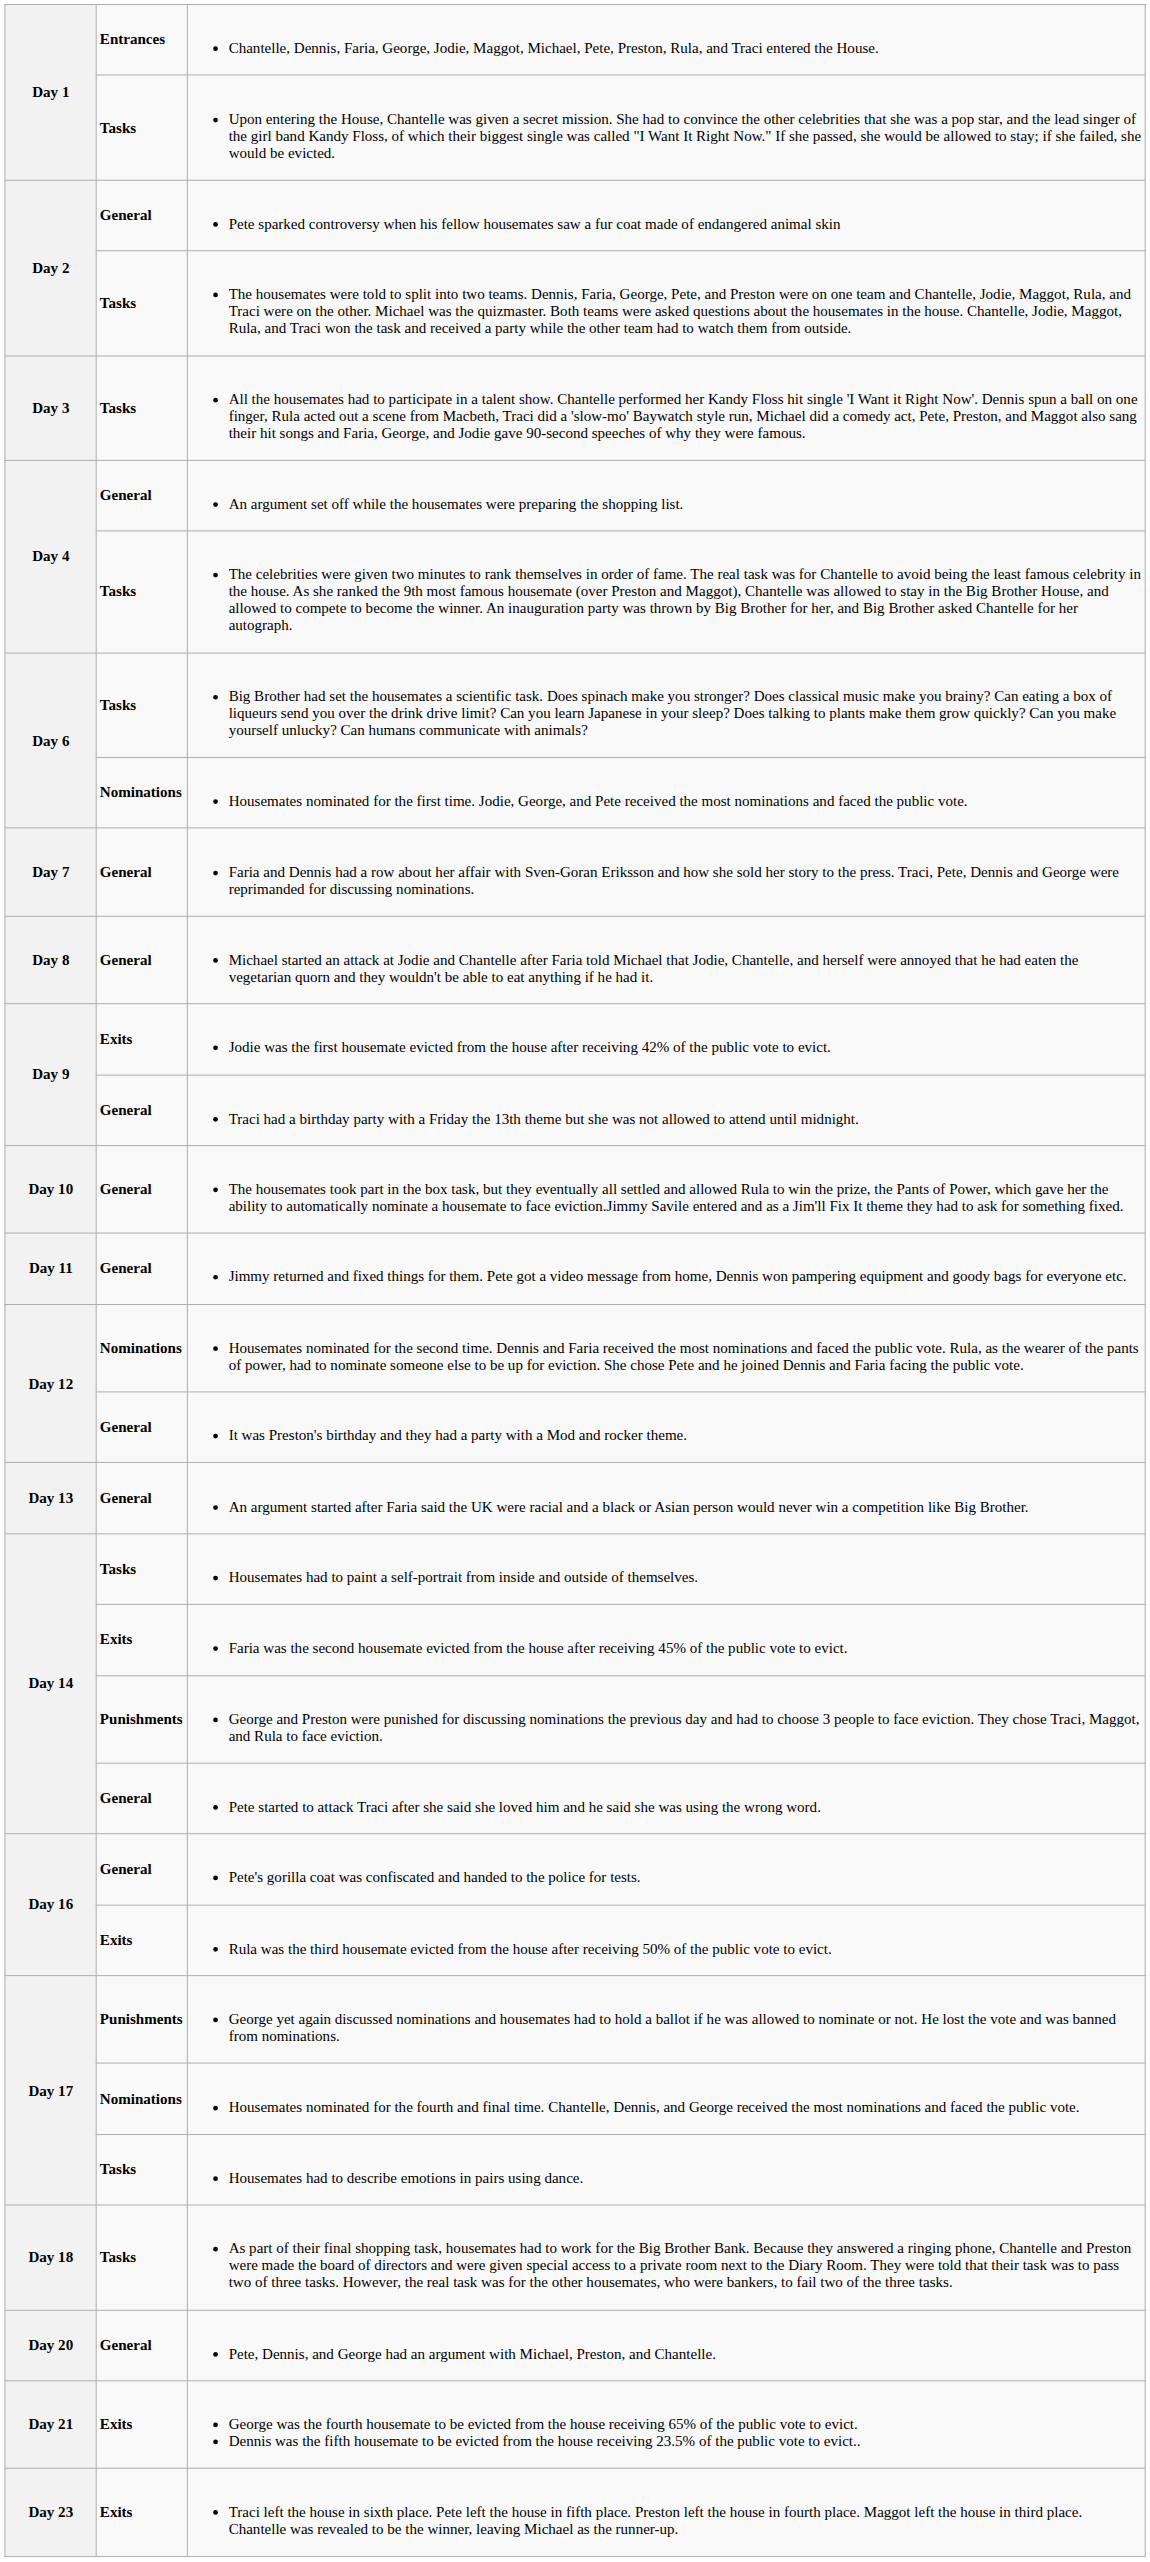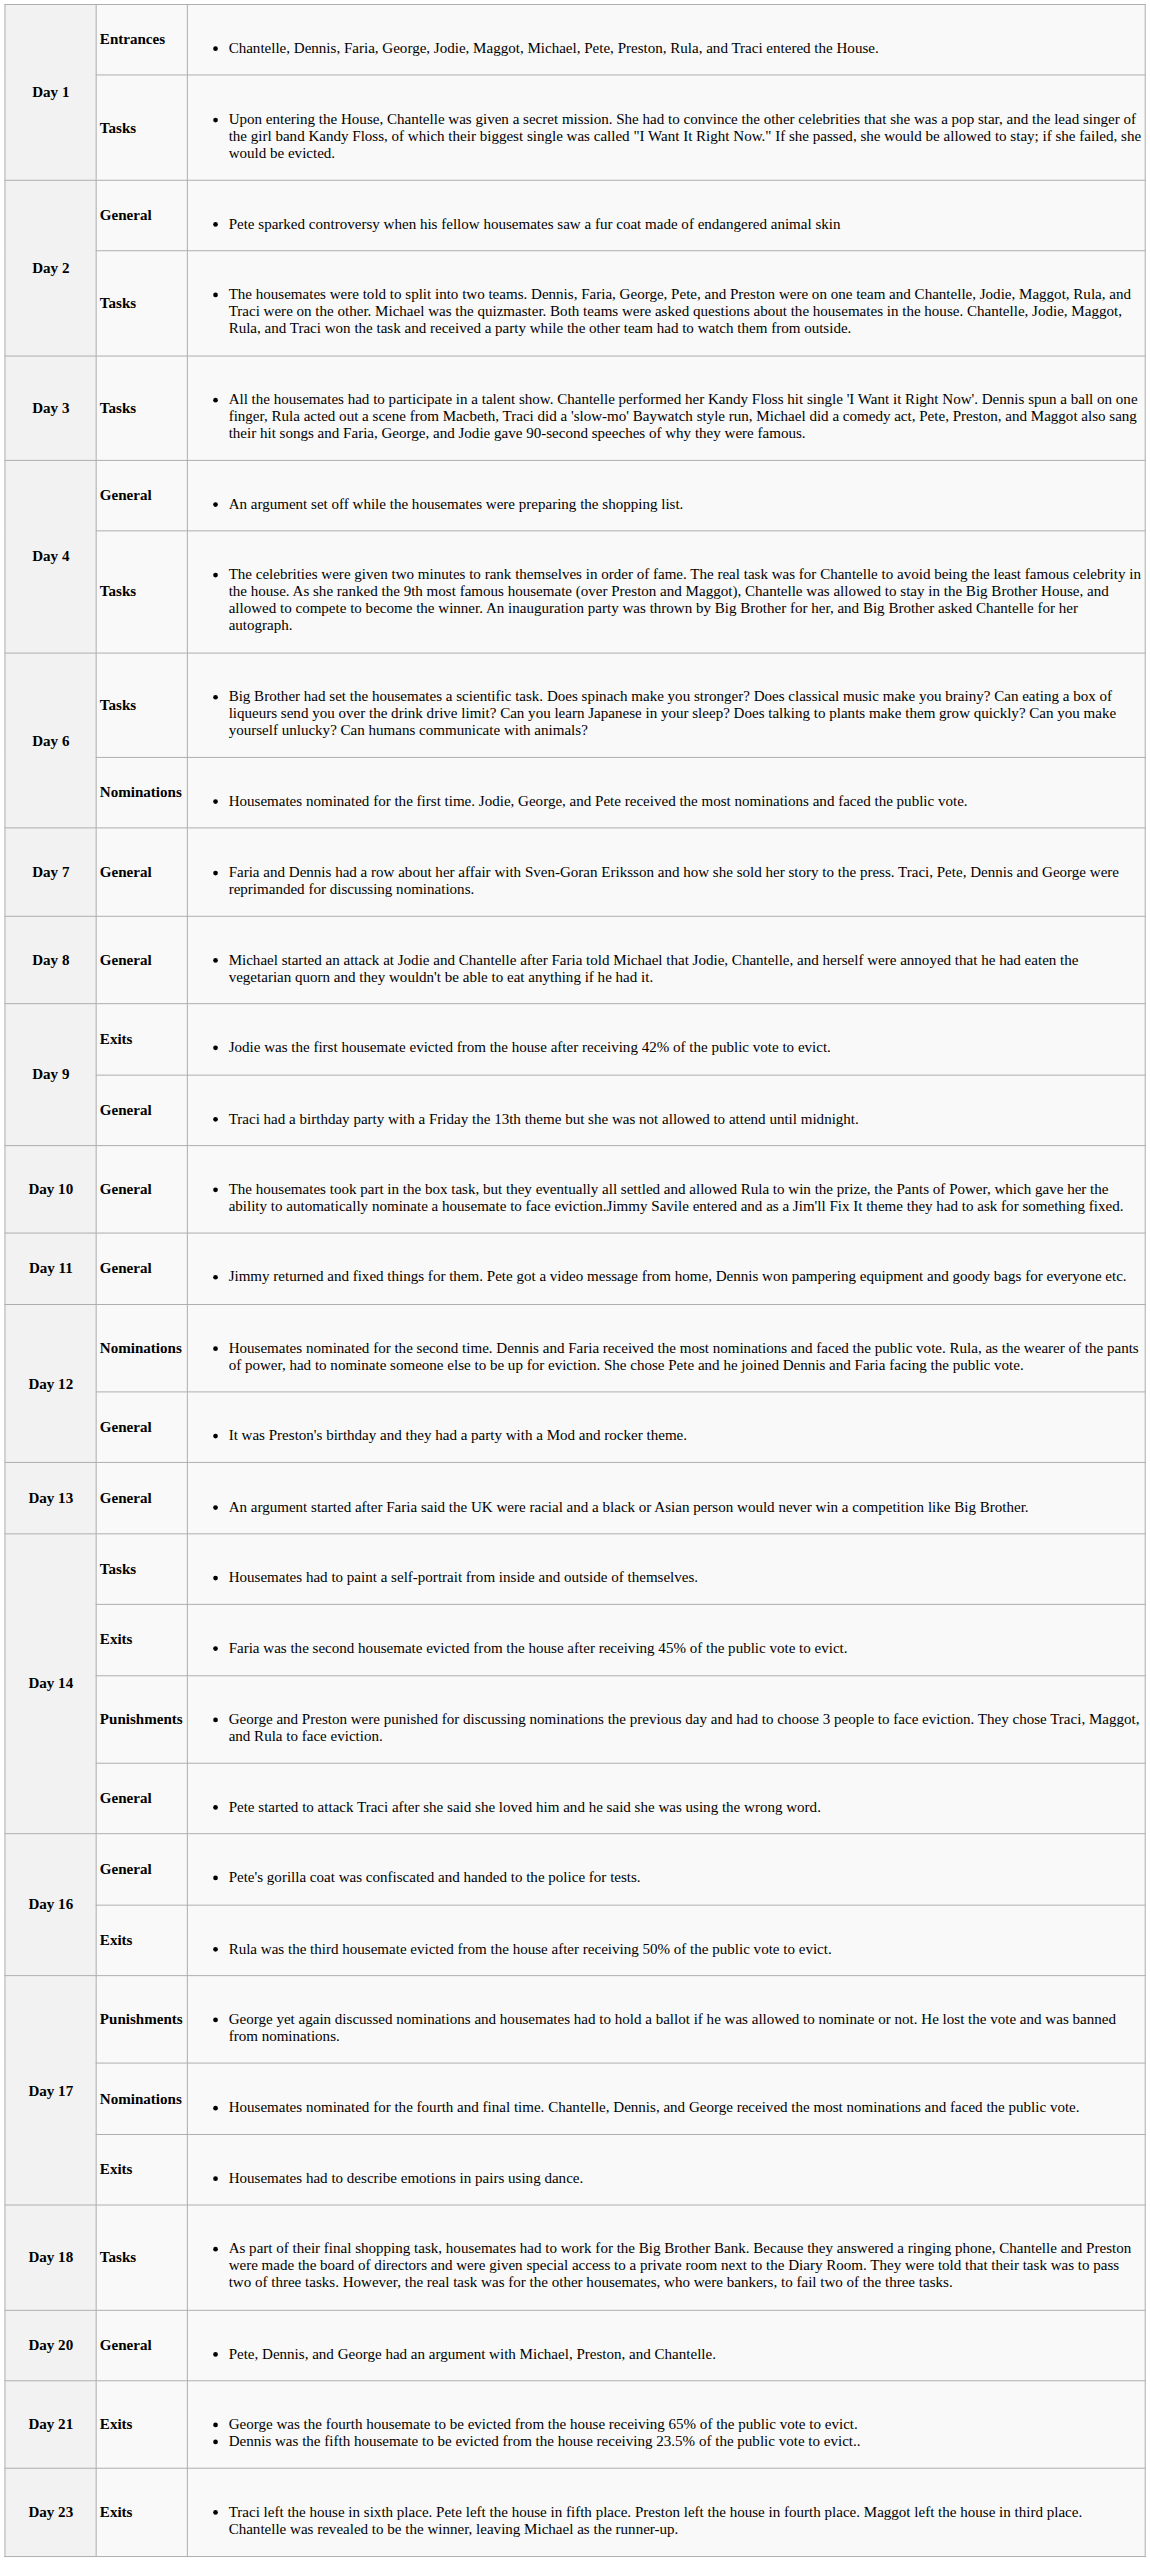 <table class="wikitable" style="width: 96%; margin-left: auto; margin-right: auto;">
 <tr>
 <th rowspan=2 style="width: 8%;">Day 1</th>
 <td style="width: 8%;"><strong>Entrances</strong></td>
 <td><br><ul><li>Chantelle, Dennis, Faria, George, Jodie, Maggot, Michael, Pete, Preston, Rula, and Traci entered the House.</li></ul></td>
 </tr>
 <tr>
 <td><strong>Tasks</strong></td>
 <td><br><ul><li>Upon entering the House, Chantelle was given a secret mission. She had to convince the other celebrities that she was a pop star, and the lead singer of the girl band Kandy Floss, of which their biggest single was called "I Want It Right Now." If she passed, she would be allowed to stay; if she failed, she would be evicted.</li></ul></td>
 </tr>
 <tr>
 <th rowspan=2>Day 2</th>
 <td><strong>General</strong></td>
 <td><br><ul><li>Pete sparked controversy when his fellow housemates saw a fur coat made of endangered animal skin</li></ul></td>
 </tr>
 <tr>
 <td><strong>Tasks</strong></td>
 <td><br><ul><li>The housemates were told to split into two teams. Dennis, Faria, George, Pete, and Preston were on one team and Chantelle, Jodie, Maggot, Rula, and Traci were on the other. Michael was the quizmaster. Both teams were asked questions about the housemates in the house. Chantelle, Jodie, Maggot, Rula, and Traci won the task and received a party while the other team had to watch them from outside.</li></ul></td>
 </tr>
 <tr>
 <th>Day 3</th>
 <td><strong>Tasks</strong></td>
 <td><br><ul><li>All the housemates had to participate in a talent show. Chantelle performed her Kandy Floss hit single 'I Want it Right Now'. Dennis spun a ball on one finger, Rula acted out a scene from Macbeth, Traci did a 'slow-mo' Baywatch style run, Michael did a comedy act, Pete, Preston, and Maggot also sang their hit songs and Faria, George, and Jodie gave 90-second speeches of why they were famous.</li></ul></td>
 </tr>
 <tr>
 <th rowspan=2>Day 4</th>
 <td><strong>General</strong></td>
 <td><br><ul><li>An argument set off while the housemates were preparing the shopping list.</li></ul></td>
 </tr>
 <tr>
 <td><strong>Tasks</strong></td>
 <td><br><ul><li>The celebrities were given two minutes to rank themselves in order of fame. The real task was for Chantelle to avoid being the least famous celebrity in the house. As she ranked the 9th most famous housemate (over Preston and Maggot), Chantelle was allowed to stay in the Big Brother House, and allowed to compete to become the winner. An inauguration party was thrown by Big Brother for her, and Big Brother asked Chantelle for her autograph.</li></ul></td>
 </tr>
 <tr>
 <th rowspan=2>Day 6</th>
 <td><strong>Tasks</strong></td>
 <td><br><ul><li>Big Brother had set the housemates a scientific task. Does spinach make you stronger? Does classical music make you brainy? Can eating a box of liqueurs send you over the drink drive limit? Can you learn Japanese in your sleep? Does talking to plants make them grow quickly? Can you make yourself unlucky? Can humans communicate with animals?</li></ul></td>
 </tr>
 <tr>
 <td><strong>Nominations</strong></td>
 <td><br><ul><li>Housemates nominated for the first time. Jodie, George, and Pete received the most nominations and faced the public vote.</li></ul></td>
 </tr>
 <tr>
 <th>Day 7</th>
 <td><strong>General</strong></td>
 <td><br><ul><li>Faria and Dennis had a row about her affair with Sven-Goran Eriksson and how she sold her story to the press. Traci, Pete, Dennis and George were reprimanded for discussing nominations.</li></ul></td>
 </tr>
 <tr>
 <th>Day 8</th>
 <td><strong>General</strong></td>
 <td><br><ul><li>Michael started an attack at Jodie and Chantelle after Faria told Michael that Jodie, Chantelle, and herself were annoyed that he had eaten the vegetarian quorn and they wouldn't be able to eat anything if he had it.</li></ul></td>
 </tr>
 <tr>
 <th rowspan=2>Day 9</th>
 <td><strong>Exits</strong></td>
 <td><br><ul><li>Jodie was the first housemate evicted from the house after receiving 42% of the public vote to evict.</li></ul></td>
 </tr>
 <tr>
 <td><strong>General</strong></td>
 <td><br><ul><li>Traci had a birthday party with a Friday the 13th theme but she was not allowed to attend until midnight.</li></ul></td>
 </tr>
 <tr>
 <th>Day 10</th>
 <td><strong>General</strong></td>
 <td><br><ul><li>The housemates took part in the box task, but they eventually all settled and allowed Rula to win the prize, the Pants of Power, which gave her the ability to automatically nominate a housemate to face eviction.Jimmy Savile entered and as a Jim'll Fix It theme they had to ask for something fixed.</li></ul></td>
 </tr>
 <tr>
 <th>Day 11</th>
 <td><strong>General</strong></td>
 <td><br><ul><li>Jimmy returned and fixed things for them. Pete got a video message from home, Dennis won pampering equipment and goody bags for everyone etc.</li></ul></td>
 </tr>
 <tr>
 <th rowspan=2>Day 12</th>
 <td><strong>Nominations</strong></td>
 <td><br><ul><li>Housemates nominated for the second time. Dennis and Faria received the most nominations and faced the public vote. Rula, as the wearer of the pants of power, had to nominate someone else to be up for eviction. She chose Pete and he joined Dennis and Faria facing the public vote.</li></ul></td>
 </tr>
 <tr>
 <td><strong>General</strong></td>
 <td><br><ul><li>It was Preston's birthday and they had a party with a Mod and rocker theme.</li></ul></td>
 </tr>
 <tr>
 <th>Day 13</th>
 <td><strong>General</strong></td>
 <td><br><ul><li>An argument started after Faria said the UK were racial and a black or Asian person would never win a competition like Big Brother.</li></ul></td>
 </tr>
 <tr>
 <th rowspan=4>Day 14</th>
 <td><strong>Tasks</strong></td>
 <td><br><ul><li>Housemates had to paint a self-portrait from inside and outside of themselves.</li></ul></td>
 </tr>
 <tr>
 <td><strong>Exits</strong></td>
 <td><br><ul><li>Faria was the second housemate evicted from the house after receiving 45% of the public vote to evict.</li></ul></td>
 </tr>
 <tr>
 <td><strong>Punishments</strong></td>
 <td><br><ul><li>George and Preston were punished for discussing nominations the previous day and had to choose 3 people to face eviction. They chose Traci, Maggot, and Rula to face eviction.</li></ul></td>
 </tr>
 <tr>
 <td><strong>General</strong></td>
 <td><br><ul><li>Pete started to attack Traci after she said she loved him and he said she was using the wrong word.</li></ul></td>
 </tr>
 <tr>
 <th rowspan=2>Day 16</th>
 <td><strong>General</strong></td>
 <td><br><ul><li>Pete's gorilla coat was confiscated and handed to the police for tests.</li></ul></td>
 </tr>
 <tr>
 <td><strong>Exits</strong></td>
 <td><br><ul><li>Rula was the third housemate evicted from the house after receiving 50% of the public vote to evict.</li></ul></td>
 </tr>
 <tr>
 <th rowspan=3>Day 17</th>
 <td><strong>Punishments</strong></td>
 <td><br><ul><li>George yet again discussed nominations and housemates had to hold a ballot if he was allowed to nominate or not. He lost the vote and was banned from nominations.</li></ul></td>
 </tr>
 <tr>
 <td><strong>Nominations</strong></td>
 <td><br><ul><li>Housemates nominated for the fourth and final time. Chantelle, Dennis, and George received the most nominations and faced the public vote.</li></ul></td>
 </tr>
 <tr>
-<td><strong>Tasks</strong></td>
+<td><strong>Exits</strong></td>
 <td><br><ul><li>Housemates had to describe emotions in pairs using dance.</li></ul></td>
 </tr>
 <tr>
 <th>Day 18</th>
 <td><strong>Tasks</strong></td>
 <td><br><ul><li>As part of their final shopping task, housemates had to work for the Big Brother Bank. Because they answered a ringing phone, Chantelle and Preston were made the board of directors and were given special access to a private room next to the Diary Room. They were told that their task was to pass two of three tasks. However, the real task was for the other housemates, who were bankers, to fail two of the three tasks.</li></ul></td>
 </tr>
 <tr>
 <th>Day 20</th>
 <td><strong>General</strong></td>
 <td><br><ul><li>Pete, Dennis, and George had an argument with Michael, Preston, and Chantelle.</li></ul></td>
 </tr>
 <tr>
 <th>Day 21</th>
 <td><strong>Exits</strong></td>
 <td><br><ul><li>George was the fourth housemate to be evicted from the house receiving 65% of the public vote to evict.</li><li>Dennis was the fifth housemate to be evicted from the house receiving 23.5% of the public vote to evict..</li></ul></td>
 </tr>
 <tr>
 <th>Day 23</th>
 <td><strong>Exits</strong></td>
 <td><br><ul><li>Traci left the house in sixth place. Pete left the house in fifth place. Preston left the house in fourth place. Maggot left the house in third place. Chantelle was revealed to be the winner, leaving Michael as the runner-up.</li></ul></td>
 </tr>
 </table>
